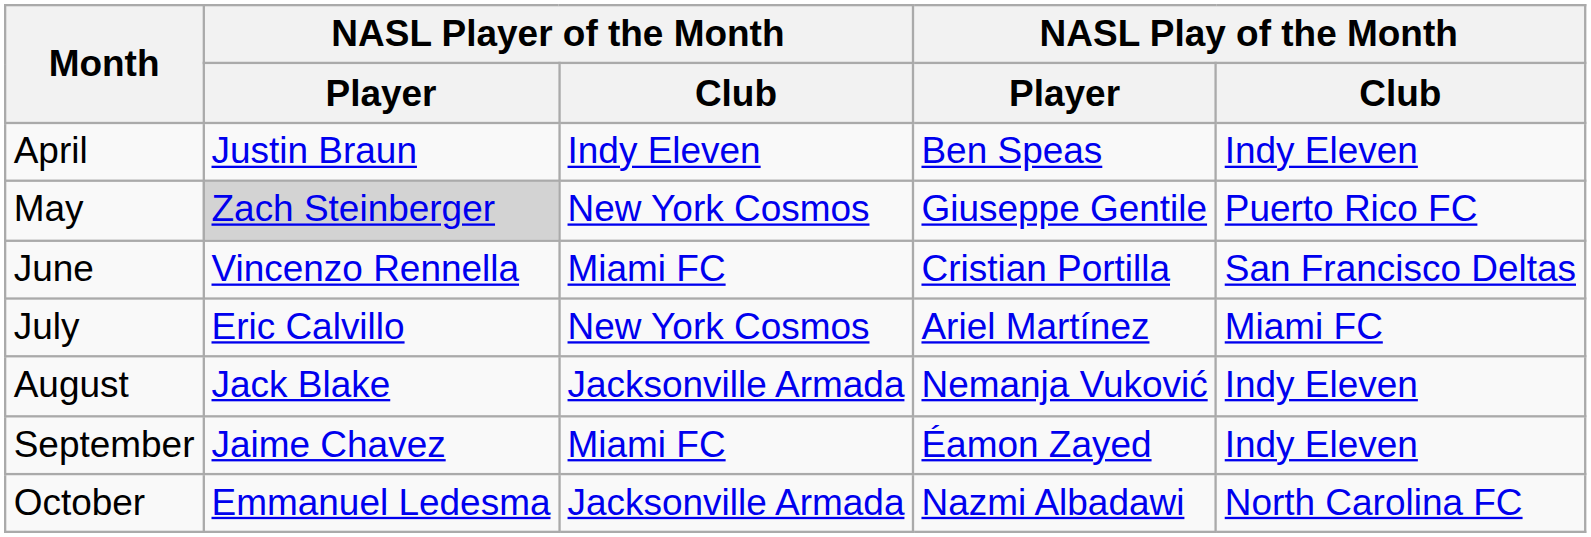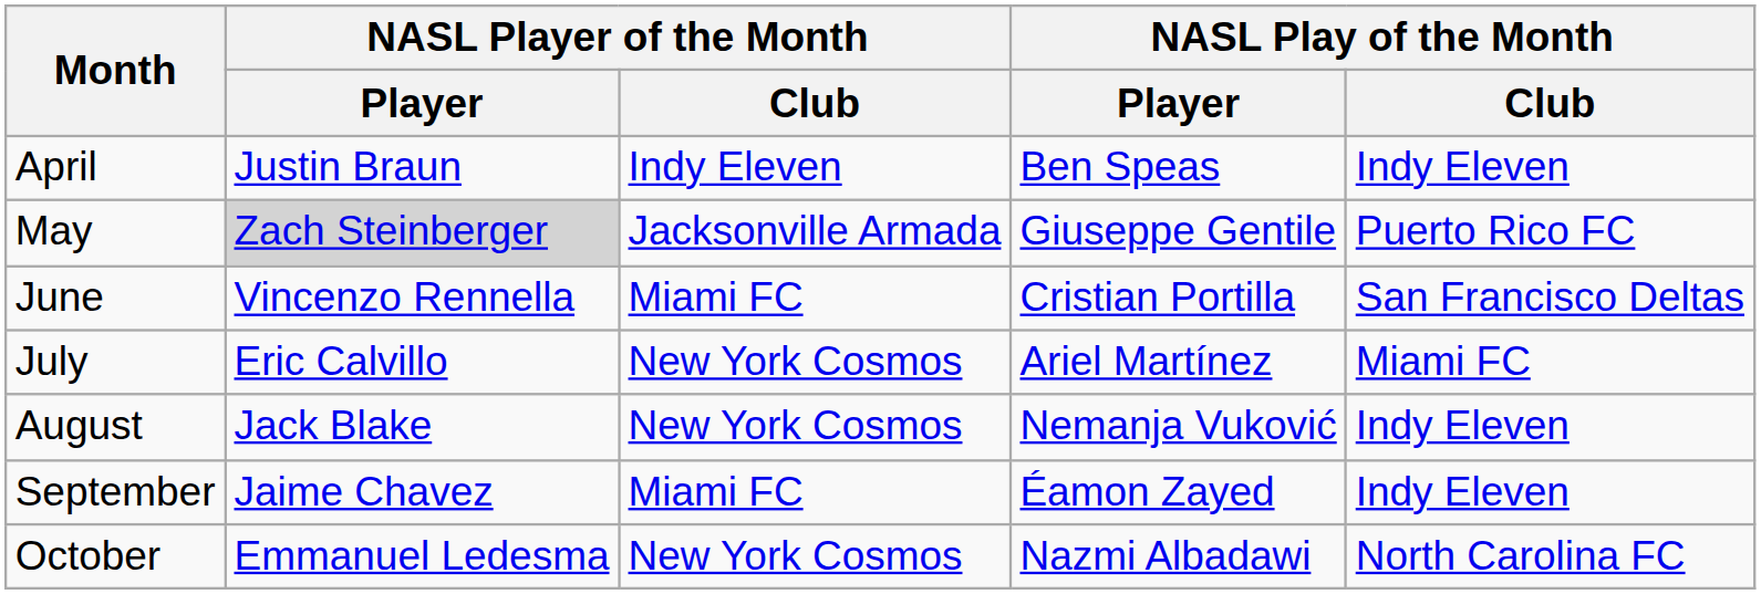 <table class="wikitable">
 <tr>
 <th rowspan="2">Month</th>
 <th colspan="2">NASL Player of the Month</th>
 <th colspan="2">NASL Play of the Month</th>
 </tr>
 <tr>
 <th>Player</th>
 <th>Club</th>
 <th>Player</th>
 <th>Club</th>
 </tr>
 <tr>
 <td>April</td>
 <td> <a href='#'>Justin Braun</a></td>
 <td><a href='#'>Indy Eleven</a></td>
 <td> <a href='#'>Ben Speas</a></td>
 <td><a href='#'>Indy Eleven</a></td>
 </tr>
 <tr>
 <td>May</td>
 <td style="background: lightgrey;"> <a href='#'>Zach Steinberger</a></td>
-<td><a href='#'>New York Cosmos</a></td>
+<td><a href='#'>Jacksonville Armada</a></td>
 <td> <a href='#'>Giuseppe Gentile</a></td>
 <td><a href='#'>Puerto Rico FC</a></td>
 </tr>
 <tr>
 <td>June</td>
 <td> <a href='#'>Vincenzo Rennella</a></td>
 <td><a href='#'>Miami FC</a></td>
 <td> <a href='#'>Cristian Portilla</a></td>
 <td><a href='#'>San Francisco Deltas</a></td>
 </tr>
 <tr>
 <td>July</td>
 <td> <a href='#'>Eric Calvillo</a></td>
 <td><a href='#'>New York Cosmos</a></td>
 <td> <a href='#'>Ariel Martínez</a></td>
 <td><a href='#'>Miami FC</a></td>
 </tr>
 <tr>
 <td>August</td>
 <td> <a href='#'>Jack Blake</a></td>
-<td><a href='#'>Jacksonville Armada</a></td>
+<td><a href='#'>New York Cosmos</a></td>
 <td> <a href='#'>Nemanja Vuković</a></td>
 <td><a href='#'>Indy Eleven</a></td>
 </tr>
 <tr>
 <td>September</td>
 <td> <a href='#'>Jaime Chavez</a></td>
 <td><a href='#'>Miami FC</a></td>
 <td> <a href='#'>Éamon Zayed</a></td>
 <td><a href='#'>Indy Eleven</a></td>
 </tr>
 <tr>
 <td>October</td>
 <td> <a href='#'>Emmanuel Ledesma</a></td>
-<td><a href='#'>Jacksonville Armada</a></td>
+<td><a href='#'>New York Cosmos</a></td>
 <td> <a href='#'>Nazmi Albadawi</a></td>
 <td><a href='#'>North Carolina FC</a></td>
 </tr>
 </table>
